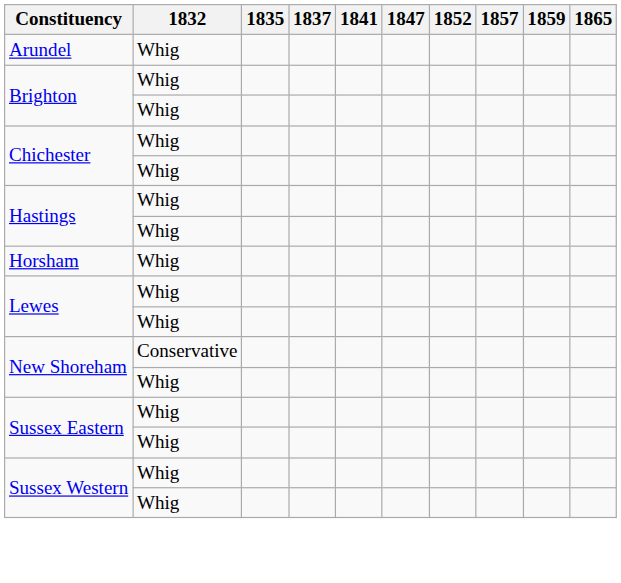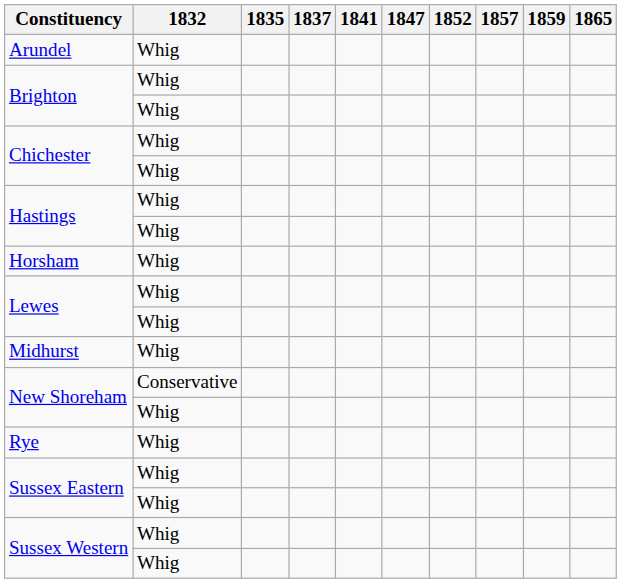 <table class=wikitable sortable>
 <tr>
 <th>Constituency</th>
 <th>1832</th>
 <th>1835</th>
 <th>1837</th>
 <th>1841</th>
 <th>1847</th>
 <th>1852</th>
 <th>1857</th>
 <th>1859</th>
 <th>1865</th>
 </tr>
 <tr>
 <td><a href='#'>Arundel</a></td>
 <td bgcolor=>Whig</td>
 <td></td>
 <td></td>
 <td></td>
 <td></td>
 <td></td>
 <td></td>
 <td></td>
 <td></td>
 </tr>
 <tr>
 <td rowspan=2><a href='#'>Brighton</a></td>
 <td bgcolor=>Whig</td>
 <td></td>
 <td></td>
 <td></td>
 <td></td>
 <td></td>
 <td></td>
 <td></td>
 <td></td>
 </tr>
 <tr>
 <td bgcolor=>Whig</td>
 <td></td>
 <td></td>
 <td></td>
 <td></td>
 <td></td>
 <td></td>
 <td></td>
 <td></td>
 </tr>
 <tr>
 <td rowspan=2><a href='#'>Chichester</a></td>
 <td bgcolor=>Whig</td>
 <td></td>
 <td></td>
 <td></td>
 <td></td>
 <td></td>
 <td></td>
 <td></td>
 <td></td>
 </tr>
 <tr>
 <td bgcolor=>Whig</td>
 <td></td>
 <td></td>
 <td></td>
 <td></td>
 <td></td>
 <td></td>
 <td></td>
 <td></td>
 </tr>
 <tr>
 <td rowspan=2><a href='#'>Hastings</a></td>
 <td bgcolor=>Whig</td>
 <td></td>
 <td></td>
 <td></td>
 <td></td>
 <td></td>
 <td></td>
 <td></td>
 <td></td>
 </tr>
 <tr>
 <td bgcolor=>Whig</td>
 <td></td>
 <td></td>
 <td></td>
 <td></td>
 <td></td>
 <td></td>
 <td></td>
 <td></td>
 </tr>
 <tr>
 <td><a href='#'>Horsham</a></td>
 <td bgcolor=>Whig</td>
 <td></td>
 <td></td>
 <td></td>
 <td></td>
 <td></td>
 <td></td>
 <td></td>
 <td></td>
 </tr>
 <tr>
 <td rowspan=2><a href='#'>Lewes</a></td>
 <td bgcolor=>Whig</td>
 <td></td>
 <td></td>
 <td></td>
 <td></td>
 <td></td>
 <td></td>
 <td></td>
 <td></td>
 </tr>
 <tr>
 <td bgcolor=>Whig</td>
 <td></td>
 <td></td>
 <td></td>
 <td></td>
 <td></td>
 <td></td>
 <td></td>
 <td></td>
 </tr>
 <tr>
+<td><a href='#'>Midhurst</a></td>
+<td bgcolor=>Whig</td>
+<td></td>
+<td></td>
+<td></td>
+<td></td>
+<td></td>
+<td></td>
+<td></td>
+<td></td>
+</tr>
+<tr>
 <td rowspan=2><a href='#'>New Shoreham</a></td>
 <td bgcolor=>Conservative</td>
 <td></td>
 <td></td>
 <td></td>
 <td></td>
 <td></td>
 <td></td>
 <td></td>
 <td></td>
 </tr>
 <tr>
+<td bgcolor=>Whig</td>
+<td></td>
+<td></td>
+<td></td>
+<td></td>
+<td></td>
+<td></td>
+<td></td>
+<td></td>
+</tr>
+<tr>
+<td><a href='#'>Rye</a></td>
 <td bgcolor=>Whig</td>
 <td></td>
 <td></td>
 <td></td>
 <td></td>
 <td></td>
 <td></td>
 <td></td>
 <td></td>
 </tr>
 <tr>
 <td rowspan=2><a href='#'>Sussex Eastern</a></td>
 <td bgcolor=>Whig</td>
 <td></td>
 <td></td>
 <td></td>
 <td></td>
 <td></td>
 <td></td>
 <td></td>
 <td></td>
 </tr>
 <tr>
 <td bgcolor=>Whig</td>
 <td></td>
 <td></td>
 <td></td>
 <td></td>
 <td></td>
 <td></td>
 <td></td>
 <td></td>
 </tr>
 <tr>
 <td rowspan=2><a href='#'>Sussex Western</a></td>
 <td bgcolor=>Whig</td>
 <td></td>
 <td></td>
 <td></td>
 <td></td>
 <td></td>
 <td></td>
 <td></td>
 <td></td>
 </tr>
 <tr>
 <td bgcolor=>Whig</td>
 <td></td>
 <td></td>
 <td></td>
 <td></td>
 <td></td>
 <td></td>
 <td></td>
 <td></td>
 </tr>
 </table>
